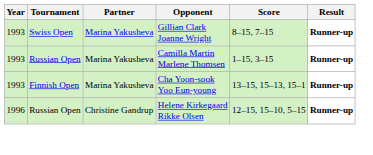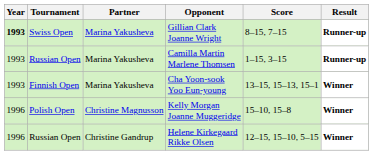 <table class="sortable wikitable" style="font-size: 90%;">
 <tr>
 <th>Year</th>
 <th>Tournament</th>
 <th>Partner</th>
 <th>Opponent</th>
 <th>Score</th>
 <th>Result</th>
 </tr>
 <tr style="background:#D4F1C5">
-<td align="center">1993</td>
+<td align="center"><strong>1993</strong></td>
 <td align="left"><a href='#'>Swiss Open</a></td>
 <td align="left"> <a href='#'>Marina Yakusheva</a></td>
 <td align="left"> <a href='#'>Gillian Clark</a><br> <a href='#'>Joanne Wright</a></td>
 <td align="left">8–15, 7–15</td>
 <td style="text-align:left; background:white"> <strong>Runner-up</strong></td>
 </tr>
 <tr style="background:#D4F1C5">
 <td align="center">1993</td>
 <td align="left"><a href='#'>Russian Open</a></td>
 <td align="left"> Marina Yakusheva</td>
 <td align="left"> <a href='#'>Camilla Martin</a><br> <a href='#'>Marlene Thomsen</a></td>
 <td align="left">1–15, 3–15</td>
 <td style="text-align:left; background:white"> <strong>Runner-up</strong></td>
 </tr>
 <tr style="background:#D4F1C5">
 <td align="center">1993</td>
 <td align="left"><a href='#'>Finnish Open</a></td>
 <td align="left"> Marina Yakusheva</td>
 <td align="left"> <a href='#'>Cha Yoon-sook</a><br> <a href='#'>Yoo Eun-young</a></td>
 <td align="left">13–15, 15–13, 15–1</td>
-<td style="text-align:left; background:white"> <strong>Runner-up</strong></td>
+<td style="text-align:left; background:white"> <strong>Winner</strong></td>
+</tr>
+<tr style="background:#D4F1C5">
+<td align="center">1996</td>
+<td align="left"><a href='#'>Polish Open</a></td>
+<td align="left"> <a href='#'>Christine Magnusson</a></td>
+<td align="left"> <a href='#'>Kelly Morgan</a><br> <a href='#'>Joanne Muggeridge</a></td>
+<td align="left">15–10, 15–8</td>
+<td style="text-align:left; background:white"> <strong>Winner</strong></td>
 </tr>
 <tr style="background:#D4F1C5">
 <td align="center">1996</td>
 <td align="left">Russian Open</td>
 <td align="left"> Christine Gandrup</td>
 <td align="left"> <a href='#'>Helene Kirkegaard</a><br> <a href='#'>Rikke Olsen</a></td>
 <td align="left">12–15, 15–10, 5–15</td>
-<td style="text-align:left; background:white"> <strong>Runner-up</strong></td>
+<td style="text-align:left; background:white"> <strong>Winner</strong></td>
 </tr>
 </table>
